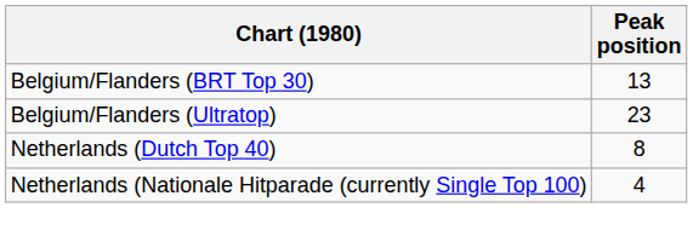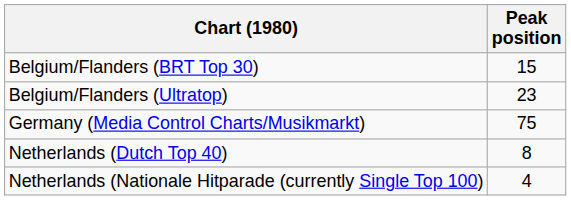 <table class="wikitable">
 <tr>
 <th>Chart (1980)</th>
 <th>Peak<br>position</th>
 </tr>
 <tr>
 <td>Belgium/Flanders (<a href='#'>BRT Top 30</a>) </td>
-<td style="text-align:center;">13</td>
+<td style="text-align:center;">15</td>
 </tr>
 <tr>
 <td align="left">Belgium/Flanders (<a href='#'>Ultratop</a>)</td>
 <td align="center">23</td>
+</tr>
+<tr>
+<td>Germany (<a href='#'>Media Control Charts/Musikmarkt</a>)</td>
+<td style="text-align:center;">75</td>
 </tr>
 <tr>
 <td>Netherlands (<a href='#'>Dutch Top 40</a>)</td>
 <td style="text-align:center;">8</td>
 </tr>
 <tr>
 <td>Netherlands (Nationale Hitparade (currently <a href='#'>Single Top 100</a>)</td>
 <td style="text-align:center;">4</td>
 </tr>
 </table>
